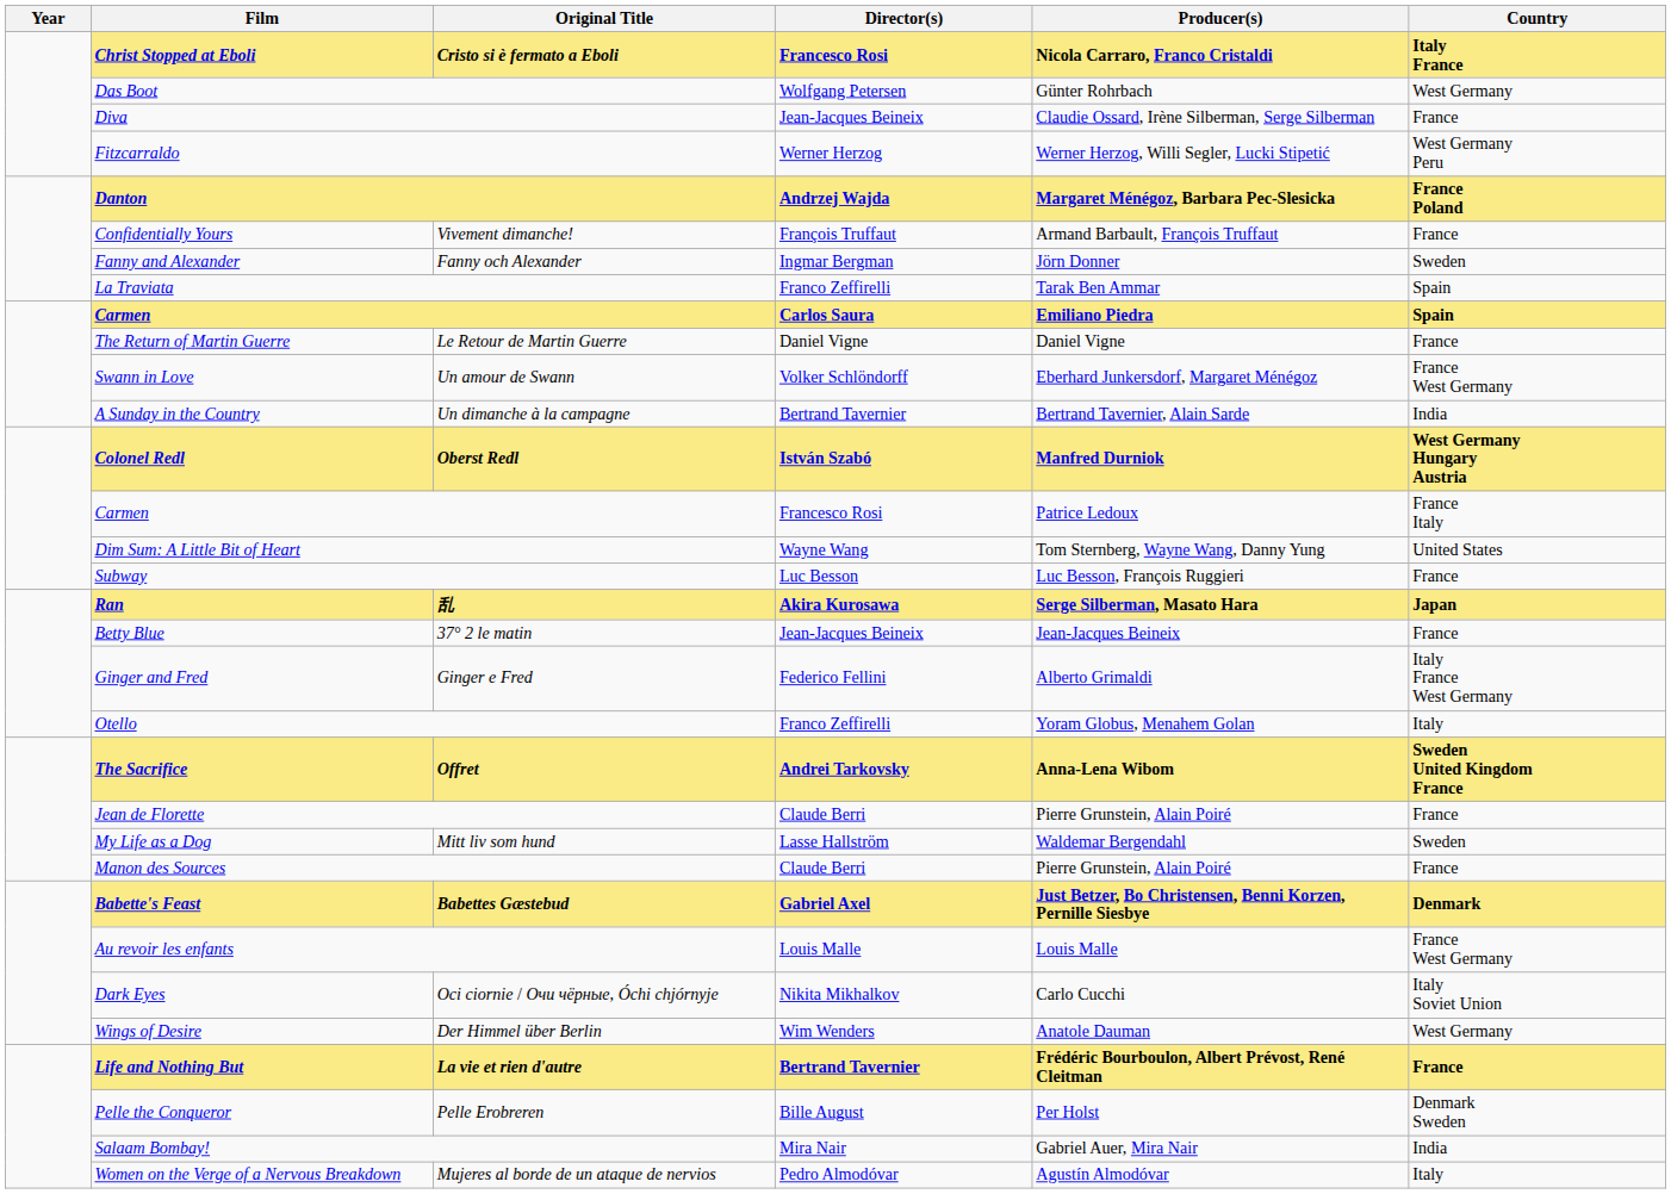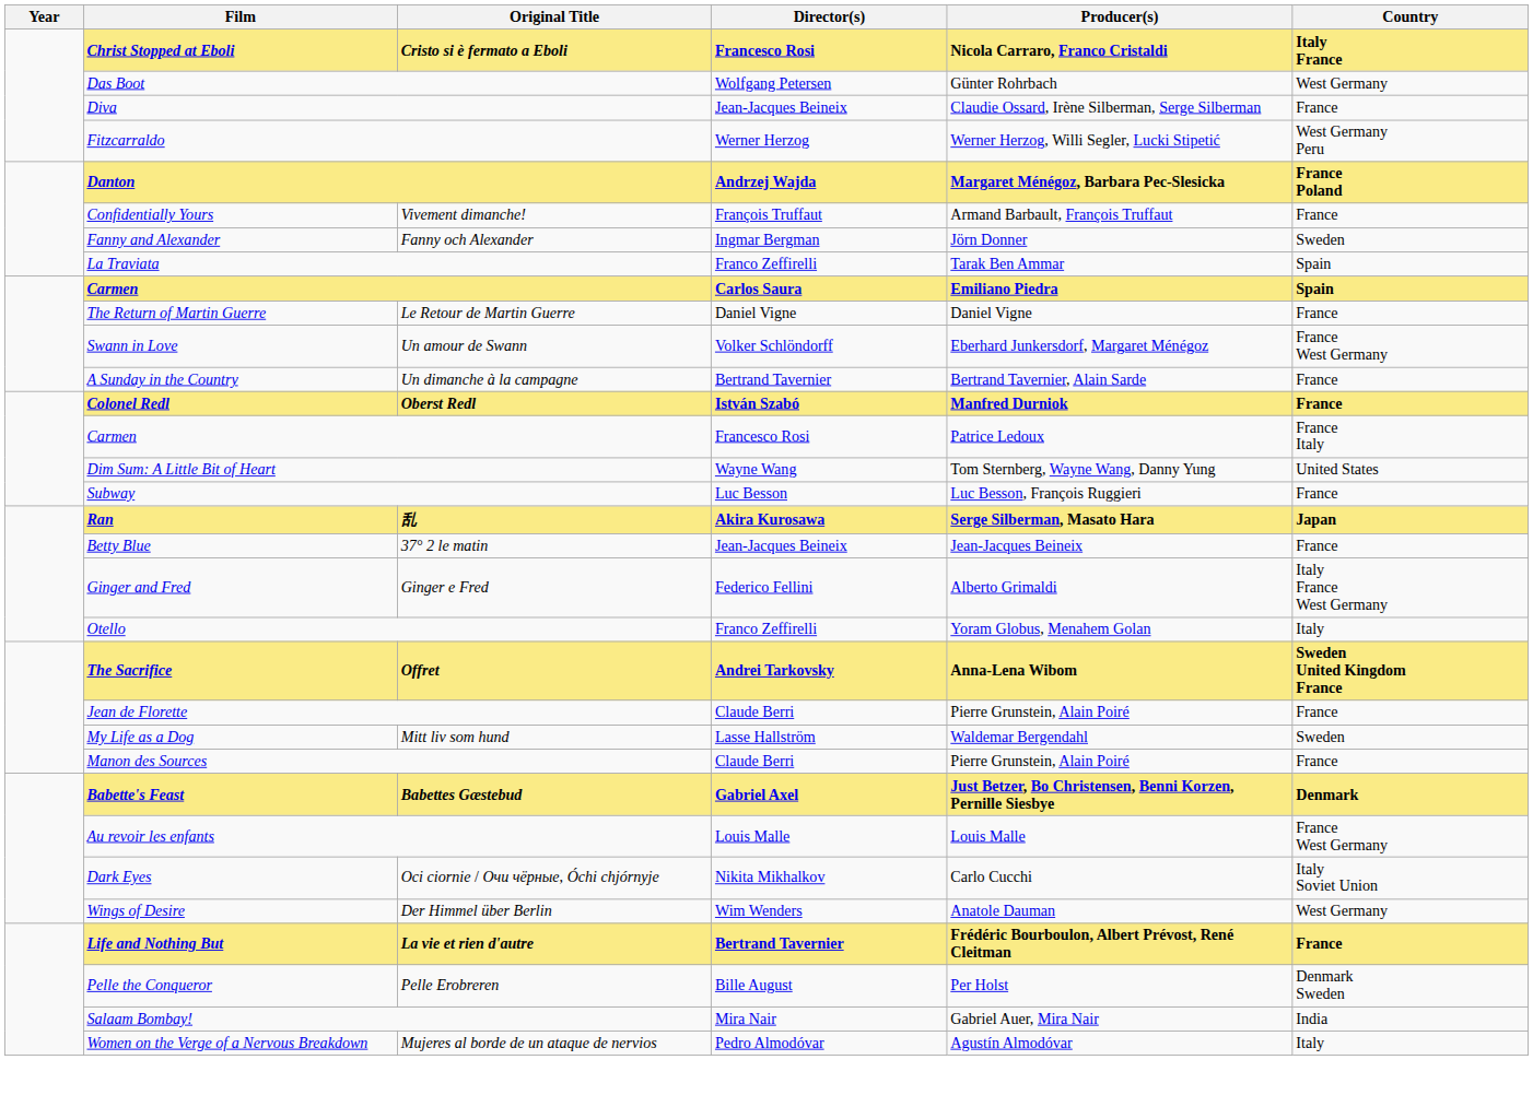 <table class="wikitable" style="width:100%;" cellpadding="5">
 <tr>
 <th style="width:5%;">Year</th>
 <th style="width:20%;">Film</th>
 <th style="width:20%;">Original Title</th>
 <th style="width:15%;">Director(s)</th>
 <th style="width:22%;">Producer(s)</th>
 <th style="width:15%;">Country</th>
 </tr>
 <tr>
 <td rowspan="4"></td>
 <td style="background:#FAEB86"><strong><em><a href='#'>Christ Stopped at Eboli</a></em></strong></td>
 <td style="background:#FAEB86"><strong><em>Cristo si è fermato a Eboli</em></strong></td>
 <td style="background:#FAEB86"><strong><a href='#'>Francesco Rosi</a></strong></td>
 <td style="background:#FAEB86"><strong>Nicola Carraro, <a href='#'>Franco Cristaldi</a></strong></td>
 <td style="background:#FAEB86"><strong>Italy<br>France</strong></td>
 </tr>
 <tr>
 <td colspan="2"><em><a href='#'>Das Boot</a></em></td>
 <td><a href='#'>Wolfgang Petersen</a></td>
 <td>Günter Rohrbach</td>
 <td>West Germany</td>
 </tr>
 <tr>
 <td colspan="2"><em><a href='#'>Diva</a></em></td>
 <td><a href='#'>Jean-Jacques Beineix</a></td>
 <td><a href='#'>Claudie Ossard</a>, Irène Silberman, <a href='#'>Serge Silberman</a></td>
 <td>France</td>
 </tr>
 <tr>
 <td colspan="2"><em><a href='#'>Fitzcarraldo</a></em></td>
 <td><a href='#'>Werner Herzog</a></td>
 <td><a href='#'>Werner Herzog</a>, Willi Segler, <a href='#'>Lucki Stipetić</a></td>
 <td>West Germany<br>Peru</td>
 </tr>
 <tr>
 <td rowspan="4"></td>
 <td colspan="2" style="background:#FAEB86"><strong><em><a href='#'>Danton</a></em></strong></td>
 <td style="background:#FAEB86"><strong><a href='#'>Andrzej Wajda</a></strong></td>
 <td style="background:#FAEB86"><strong><a href='#'>Margaret Ménégoz</a>, Barbara Pec-Slesicka</strong></td>
 <td style="background:#FAEB86"><strong>France<br> Poland</strong></td>
 </tr>
 <tr>
 <td><em><a href='#'>Confidentially Yours</a></em></td>
 <td><em>Vivement dimanche!</em></td>
 <td><a href='#'>François Truffaut</a></td>
 <td>Armand Barbault, <a href='#'>François Truffaut</a></td>
 <td>France</td>
 </tr>
 <tr>
 <td><em><a href='#'>Fanny and Alexander</a></em></td>
 <td><em>Fanny och Alexander</em></td>
 <td><a href='#'>Ingmar Bergman</a></td>
 <td><a href='#'>Jörn Donner</a></td>
 <td>Sweden</td>
 </tr>
 <tr>
 <td colspan="2"><em><a href='#'>La Traviata</a></em></td>
 <td><a href='#'>Franco Zeffirelli</a></td>
 <td><a href='#'>Tarak Ben Ammar</a></td>
 <td>Spain</td>
 </tr>
 <tr>
 <td rowspan="4"></td>
 <td colspan="2" style="background:#FAEB86"><strong><em><a href='#'>Carmen</a></em></strong></td>
 <td style="background:#FAEB86"><strong><a href='#'>Carlos Saura</a></strong></td>
 <td style="background:#FAEB86"><strong><a href='#'>Emiliano Piedra</a></strong></td>
 <td style="background:#FAEB86"><strong>Spain</strong></td>
 </tr>
 <tr>
 <td><em><a href='#'>The Return of Martin Guerre</a></em></td>
 <td><em>Le Retour de Martin Guerre</em></td>
 <td>Daniel Vigne</td>
 <td>Daniel Vigne</td>
 <td>France</td>
 </tr>
 <tr>
 <td><em><a href='#'>Swann in Love</a></em></td>
 <td><em>Un amour de Swann</em></td>
 <td><a href='#'>Volker Schlöndorff</a></td>
 <td><a href='#'>Eberhard Junkersdorf</a>, <a href='#'>Margaret Ménégoz</a></td>
 <td>France<br>West Germany</td>
 </tr>
 <tr>
 <td><em><a href='#'>A Sunday in the Country</a></em></td>
 <td><em>Un dimanche à la campagne</em></td>
 <td><a href='#'>Bertrand Tavernier</a></td>
 <td><a href='#'>Bertrand Tavernier</a>, <a href='#'>Alain Sarde</a></td>
-<td>India</td>
+<td>France</td>
 </tr>
 <tr>
 <td rowspan="4"></td>
 <td style="background:#FAEB86"><strong><em><a href='#'>Colonel Redl</a></em></strong></td>
 <td style="background:#FAEB86"><strong><em>Oberst Redl</em></strong></td>
 <td style="background:#FAEB86"><strong><a href='#'>István Szabó</a></strong></td>
 <td style="background:#FAEB86"><strong><a href='#'>Manfred Durniok</a></strong></td>
-<td style="background:#FAEB86"><strong>West Germany<br>Hungary<br>Austria</strong></td>
+<td style="background:#FAEB86"><strong>France</strong></td>
 </tr>
 <tr>
 <td colspan="2"><em><a href='#'>Carmen</a></em></td>
 <td><a href='#'>Francesco Rosi</a></td>
 <td><a href='#'>Patrice Ledoux</a></td>
 <td>France<br>Italy</td>
 </tr>
 <tr>
 <td colspan="2"><em><a href='#'>Dim Sum: A Little Bit of Heart</a></em></td>
 <td><a href='#'>Wayne Wang</a></td>
 <td>Tom Sternberg, <a href='#'>Wayne Wang</a>, Danny Yung</td>
 <td>United States</td>
 </tr>
 <tr>
 <td colspan="2"><em><a href='#'>Subway</a></em></td>
 <td><a href='#'>Luc Besson</a></td>
 <td><a href='#'>Luc Besson</a>, François Ruggieri</td>
 <td>France</td>
 </tr>
 <tr>
 <td rowspan="4"></td>
 <td style="background:#FAEB86"><strong><em><a href='#'>Ran</a></em></strong></td>
 <td style="background:#FAEB86"><strong><em>乱</em></strong></td>
 <td style="background:#FAEB86"><strong><a href='#'>Akira Kurosawa</a></strong></td>
 <td style="background:#FAEB86"><strong><a href='#'>Serge Silberman</a>, Masato Hara</strong></td>
 <td style="background:#FAEB86"><strong>Japan</strong></td>
 </tr>
 <tr>
 <td><em><a href='#'>Betty Blue</a></em></td>
 <td><em>37° 2 le matin</em></td>
 <td><a href='#'>Jean-Jacques Beineix</a></td>
 <td><a href='#'>Jean-Jacques Beineix</a></td>
 <td>France</td>
 </tr>
 <tr>
 <td><em><a href='#'>Ginger and Fred</a></em></td>
 <td><em>Ginger e Fred</em></td>
 <td><a href='#'>Federico Fellini</a></td>
 <td><a href='#'>Alberto Grimaldi</a></td>
 <td>Italy<br>France<br>West Germany</td>
 </tr>
 <tr>
 <td colspan="2"><em><a href='#'>Otello</a></em></td>
 <td><a href='#'>Franco Zeffirelli</a></td>
 <td><a href='#'>Yoram Globus</a>, <a href='#'>Menahem Golan</a></td>
 <td>Italy</td>
 </tr>
 <tr>
 <td rowspan="4"></td>
 <td style="background:#FAEB86"><strong><em><a href='#'>The Sacrifice</a></em></strong></td>
 <td style="background:#FAEB86"><strong><em>Offret</em></strong></td>
 <td style="background:#FAEB86"><strong><a href='#'>Andrei Tarkovsky</a></strong></td>
 <td style="background:#FAEB86"><strong>Anna-Lena Wibom</strong></td>
 <td style="background:#FAEB86"><strong>Sweden<br>United Kingdom<br>France</strong></td>
 </tr>
 <tr>
 <td colspan="2"><em><a href='#'>Jean de Florette</a></em></td>
 <td><a href='#'>Claude Berri</a></td>
 <td>Pierre Grunstein, <a href='#'>Alain Poiré</a></td>
 <td>France</td>
 </tr>
 <tr>
 <td><em><a href='#'>My Life as a Dog</a></em></td>
 <td><em>Mitt liv som hund</em></td>
 <td><a href='#'>Lasse Hallström</a></td>
 <td><a href='#'>Waldemar Bergendahl</a></td>
 <td>Sweden</td>
 </tr>
 <tr>
 <td colspan="2"><em><a href='#'>Manon des Sources</a></em></td>
 <td><a href='#'>Claude Berri</a></td>
 <td>Pierre Grunstein, <a href='#'>Alain Poiré</a></td>
 <td>France</td>
 </tr>
 <tr>
 <td rowspan="4"></td>
 <td style="background:#FAEB86"><strong><em><a href='#'>Babette's Feast</a></em></strong></td>
 <td style="background:#FAEB86"><strong><em>Babettes Gæstebud</em></strong></td>
 <td style="background:#FAEB86"><strong><a href='#'>Gabriel Axel</a></strong></td>
 <td style="background:#FAEB86"><strong><a href='#'>Just Betzer</a>, <a href='#'>Bo Christensen</a>, <a href='#'>Benni Korzen</a>, Pernille Siesbye</strong></td>
 <td style="background:#FAEB86"><strong>Denmark</strong></td>
 </tr>
 <tr>
 <td colspan="2"><em><a href='#'>Au revoir les enfants</a></em></td>
 <td><a href='#'>Louis Malle</a></td>
 <td><a href='#'>Louis Malle</a></td>
 <td>France<br>West Germany</td>
 </tr>
 <tr>
 <td><em><a href='#'>Dark Eyes</a></em></td>
 <td><em>Oci ciornie</em> / <em>Очи чёрные</em>, <em>Óchi chjórnyje</em></td>
 <td><a href='#'>Nikita Mikhalkov</a></td>
 <td>Carlo Cucchi</td>
 <td>Italy<br>Soviet Union</td>
 </tr>
 <tr>
 <td><em><a href='#'>Wings of Desire</a></em></td>
 <td><em>Der Himmel über Berlin</em></td>
 <td><a href='#'>Wim Wenders</a></td>
 <td><a href='#'>Anatole Dauman</a></td>
 <td>West Germany</td>
 </tr>
 <tr>
 <td rowspan="4"></td>
 <td style="background:#FAEB86"><strong><em><a href='#'>Life and Nothing But</a></em></strong></td>
 <td style="background:#FAEB86"><strong><em>La vie et rien d'autre</em></strong></td>
 <td style="background:#FAEB86"><strong><a href='#'>Bertrand Tavernier</a></strong></td>
 <td style="background:#FAEB86"><strong>Frédéric Bourboulon, Albert Prévost, René Cleitman</strong></td>
 <td style="background:#FAEB86"><strong>France</strong></td>
 </tr>
 <tr>
 <td><em><a href='#'>Pelle the Conqueror</a></em></td>
 <td><em>Pelle Erobreren</em></td>
 <td><a href='#'>Bille August</a></td>
 <td><a href='#'>Per Holst</a></td>
 <td>Denmark<br>Sweden</td>
 </tr>
 <tr>
 <td colspan="2"><em><a href='#'>Salaam Bombay!</a></em></td>
 <td><a href='#'>Mira Nair</a></td>
 <td>Gabriel Auer, <a href='#'>Mira Nair</a></td>
 <td>India</td>
 </tr>
 <tr>
 <td><em><a href='#'>Women on the Verge of a Nervous Breakdown</a></em></td>
 <td><em>Mujeres al borde de un ataque de nervios</em></td>
 <td><a href='#'>Pedro Almodóvar</a></td>
 <td><a href='#'>Agustín Almodóvar</a></td>
 <td>Italy</td>
 </tr>
 </table>
